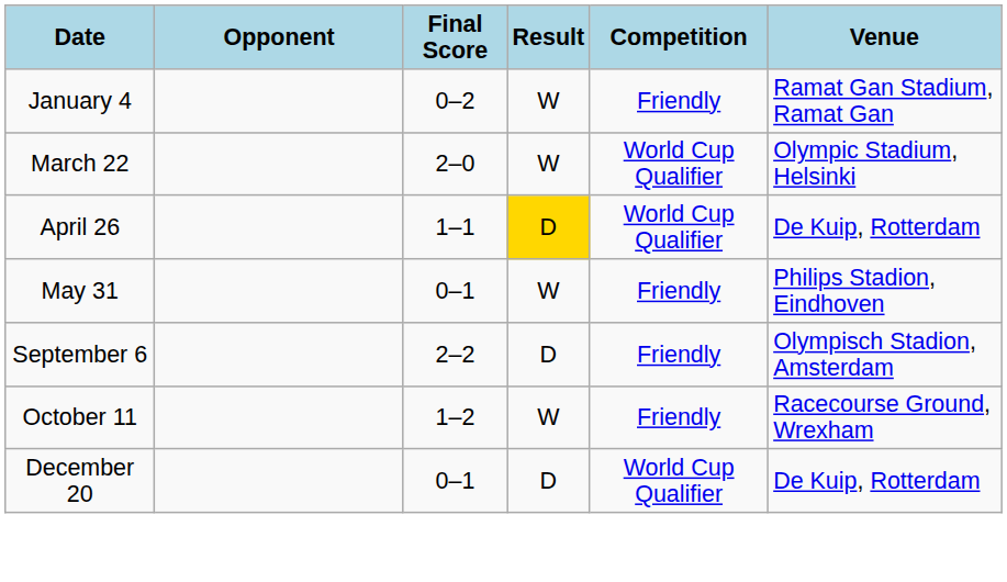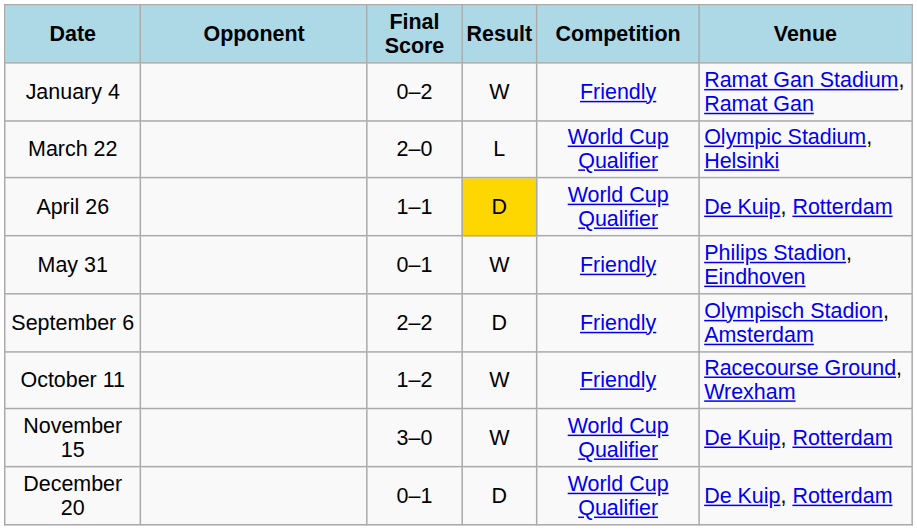 <table class="wikitable" style="font-size:90%">
 <tr>
 <th style="background: lightblue;" width=15%>Date</th>
 <th style="background: lightblue;" width=25%>Opponent</th>
 <th style="background: lightblue;" align=center>Final Score</th>
 <th style="background: lightblue;" align=center>Result</th>
 <th style="background: lightblue;" align=center>Competition</th>
 <th style="background: lightblue;">Venue</th>
 </tr>
 <tr>
 <td align=center>January 4</td>
 <td></td>
 <td align=center>0–2</td>
 <td align=center>W</td>
 <td align=center><a href='#'>Friendly</a></td>
 <td><a href='#'>Ramat Gan Stadium</a>, <a href='#'>Ramat Gan</a></td>
 </tr>
 <tr>
 <td align=center>March 22</td>
 <td></td>
 <td align=center>2–0</td>
-<td align=center>W</td>
+<td align=center>L</td>
 <td align=center><a href='#'>World Cup Qualifier</a></td>
 <td><a href='#'>Olympic Stadium</a>, <a href='#'>Helsinki</a></td>
 </tr>
 <tr>
 <td align=center>April 26</td>
 <td></td>
 <td align=center>1–1</td>
 <td align=center style="background: gold;">D</td>
 <td align=center><a href='#'>World Cup Qualifier</a></td>
 <td><a href='#'>De Kuip</a>, <a href='#'>Rotterdam</a></td>
 </tr>
 <tr>
 <td align=center>May 31</td>
 <td></td>
 <td align=center>0–1</td>
 <td align=center>W</td>
 <td align=center><a href='#'>Friendly</a></td>
 <td><a href='#'>Philips Stadion</a>, <a href='#'>Eindhoven</a></td>
 </tr>
 <tr>
 <td align=center>September 6</td>
 <td></td>
 <td align=center>2–2</td>
 <td align=center>D</td>
 <td align=center><a href='#'>Friendly</a></td>
 <td><a href='#'>Olympisch Stadion</a>, <a href='#'>Amsterdam</a></td>
 </tr>
 <tr>
 <td align=center>October 11</td>
 <td></td>
 <td align=center>1–2</td>
 <td align=center>W</td>
 <td align=center><a href='#'>Friendly</a></td>
 <td><a href='#'>Racecourse Ground</a>, <a href='#'>Wrexham</a></td>
 </tr>
 <tr>
+<td align=center>November 15</td>
+<td></td>
+<td align=center>3–0</td>
+<td align=center>W</td>
+<td align=center><a href='#'>World Cup Qualifier</a></td>
+<td><a href='#'>De Kuip</a>, <a href='#'>Rotterdam</a></td>
+</tr>
+<tr>
 <td align=center>December 20</td>
 <td></td>
 <td align=center>0–1</td>
 <td align=center>D</td>
 <td align=center><a href='#'>World Cup Qualifier</a></td>
 <td><a href='#'>De Kuip</a>, <a href='#'>Rotterdam</a></td>
 </tr>
 </table>
